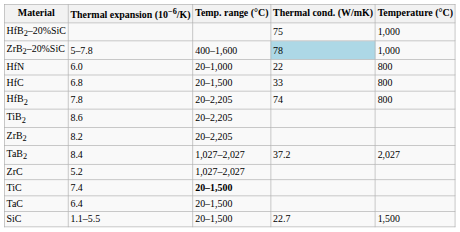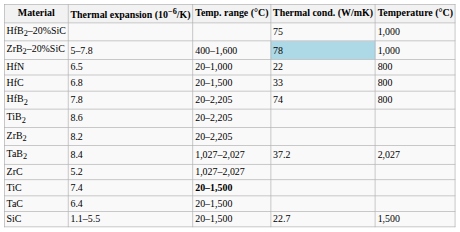 <table class="wikitable">
 <tr>
 <th>Material</th>
 <th>Thermal expansion (10<sup>−6</sup>/K)</th>
 <th>Temp. range (°C)</th>
 <th>Thermal cond. (W/mK)</th>
 <th>Temperature (°C)</th>
 </tr>
 <tr>
 <td>HfB<sub>2</sub>–20%SiC</td>
 <td></td>
 <td></td>
 <td>75</td>
 <td>1,000</td>
 </tr>
 <tr>
 <td>ZrB<sub>2</sub>–20%SiC</td>
 <td>5–7.8</td>
 <td>400–1,600</td>
 <td style="background: lightblue;">78</td>
 <td>1,000</td>
 </tr>
 <tr>
 <td>HfN</td>
-<td>6.0</td>
+<td>6.5</td>
 <td>20–1,000</td>
 <td>22</td>
 <td>800</td>
 </tr>
 <tr>
 <td>HfC</td>
 <td>6.8</td>
 <td>20–1,500</td>
 <td>33</td>
 <td>800</td>
 </tr>
 <tr>
 <td>HfB<sub>2</sub></td>
 <td>7.8</td>
 <td>20–2,205</td>
 <td>74</td>
 <td>800</td>
 </tr>
 <tr>
 <td>TiB<sub>2</sub></td>
 <td>8.6</td>
 <td>20–2,205</td>
 <td></td>
 <td></td>
 </tr>
 <tr>
 <td>ZrB<sub>2</sub></td>
 <td>8.2</td>
 <td>20–2,205</td>
 <td></td>
 <td></td>
 </tr>
 <tr>
 <td>TaB<sub>2</sub></td>
 <td>8.4</td>
 <td>1,027–2,027</td>
 <td>37.2</td>
 <td>2,027</td>
 </tr>
 <tr>
 <td>ZrC</td>
 <td>5.2</td>
 <td>1,027–2,027</td>
 <td></td>
 <td></td>
 </tr>
 <tr>
 <td>TiC</td>
 <td>7.4</td>
 <td><strong>20–1,500</strong></td>
 <td></td>
 <td></td>
 </tr>
 <tr>
 <td>TaC</td>
 <td>6.4</td>
 <td>20–1,500</td>
 <td></td>
 <td></td>
 </tr>
 <tr>
 <td>SiC</td>
 <td>1.1–5.5</td>
 <td>20–1,500</td>
 <td>22.7</td>
 <td>1,500</td>
 </tr>
 </table>
